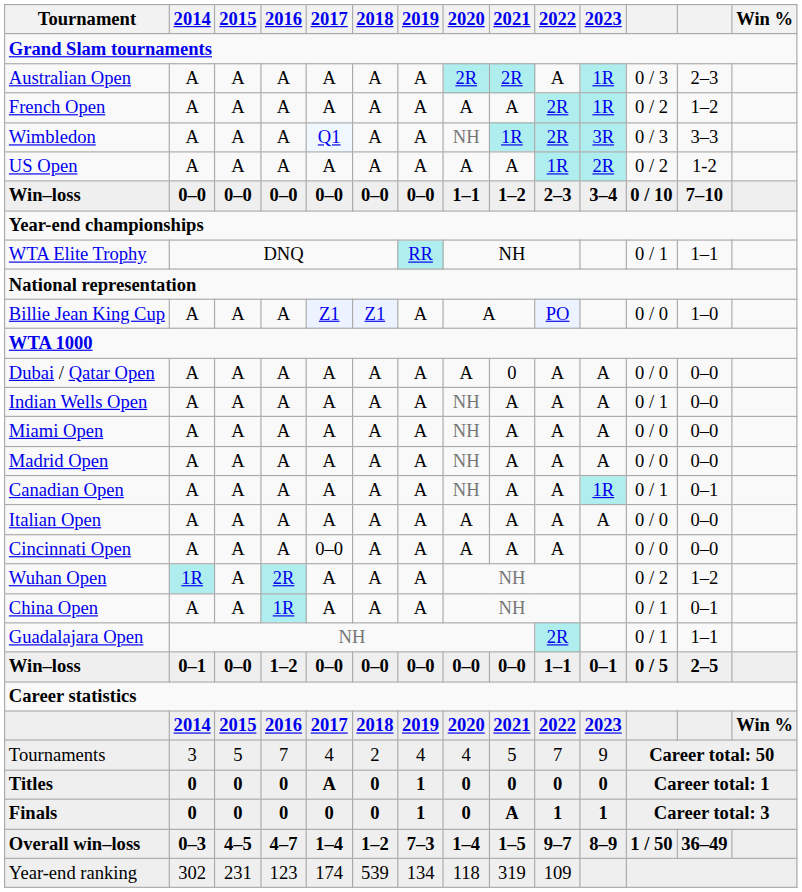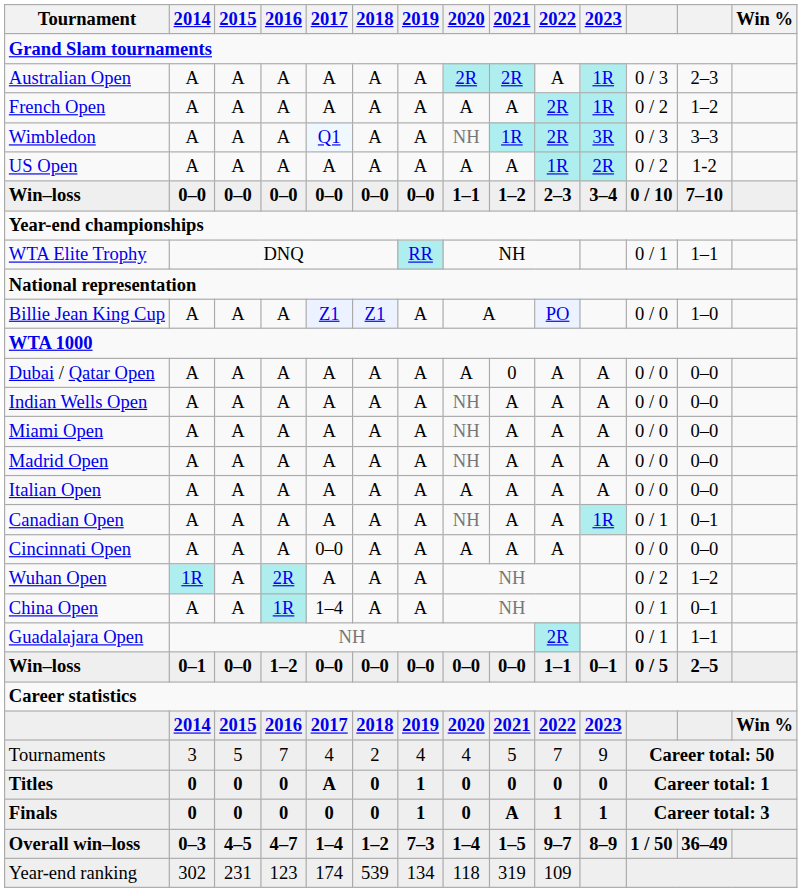 <table class="wikitable" style="text-align:center" nowrap>
 <tr>
 <th>Tournament</th>
 <th><a href='#'>2014</a></th>
 <th><a href='#'>2015</a></th>
 <th><a href='#'>2016</a></th>
 <th><a href='#'>2017</a></th>
 <th><a href='#'>2018</a></th>
 <th><a href='#'>2019</a></th>
 <th><a href='#'>2020</a></th>
 <th><a href='#'>2021</a></th>
 <th><a href='#'>2022</a></th>
 <th><a href='#'>2023</a></th>
 <th></th>
 <th></th>
 <th>Win %</th>
 </tr>
 <tr>
 <td colspan="14" align="left"><strong><a href='#'>Grand Slam tournaments</a></strong></td>
 </tr>
 <tr>
 <td align="left"><a href='#'>Australian Open</a></td>
 <td>A</td>
 <td>A</td>
 <td>A</td>
 <td>A</td>
 <td>A</td>
 <td>A</td>
 <td bgcolor=afeeee><a href='#'>2R</a></td>
 <td bgcolor=afeeee><a href='#'>2R</a></td>
 <td>A</td>
 <td bgcolor=afeeee><a href='#'>1R</a></td>
 <td>0 / 3</td>
 <td>2–3</td>
 <td></td>
 </tr>
 <tr>
 <td align="left"><a href='#'>French Open</a></td>
 <td>A</td>
 <td>A</td>
 <td>A</td>
 <td>A</td>
 <td>A</td>
 <td>A</td>
 <td>A</td>
 <td>A</td>
 <td bgcolor=afeeee><a href='#'>2R</a></td>
 <td bgcolor=afeeee><a href='#'>1R</a></td>
 <td>0 / 2</td>
 <td>1–2</td>
 <td></td>
 </tr>
 <tr>
 <td align="left"><a href='#'>Wimbledon</a></td>
 <td>A</td>
 <td>A</td>
 <td>A</td>
 <td bgcolor=f0f8ff><a href='#'>Q1</a></td>
 <td>A</td>
 <td>A</td>
 <td style="color:#767676">NH</td>
 <td bgcolor=afeeee><a href='#'>1R</a></td>
 <td bgcolor=afeeee><a href='#'>2R</a></td>
 <td bgcolor=afeeee><a href='#'>3R</a></td>
 <td>0 / 3</td>
 <td>3–3</td>
 <td></td>
 </tr>
 <tr>
 <td align="left"><a href='#'>US Open</a></td>
 <td>A</td>
 <td>A</td>
 <td>A</td>
 <td>A</td>
 <td>A</td>
 <td>A</td>
 <td>A</td>
 <td>A</td>
 <td bgcolor="afeeee"><a href='#'>1R</a></td>
 <td bgcolor=afeeee><a href='#'>2R</a></td>
 <td>0 / 2</td>
 <td>1-2</td>
 <td></td>
 </tr>
 <tr style="background:#efefef;font-weight:bold">
 <td style="text-align:left">Win–loss</td>
 <td>0–0</td>
 <td>0–0</td>
 <td>0–0</td>
 <td>0–0</td>
 <td>0–0</td>
 <td>0–0</td>
 <td>1–1</td>
 <td>1–2</td>
 <td>2–3</td>
 <td>3–4</td>
 <td>0 / 10</td>
 <td>7–10</td>
 <td></td>
 </tr>
 <tr>
 <td colspan="14" align="left"><strong>Year-end championships</strong></td>
 </tr>
 <tr>
 <td align=left><a href='#'>WTA Elite Trophy</a></td>
 <td colspan="5">DNQ</td>
 <td bgcolor="afeeee"><a href='#'>RR</a></td>
 <td colspan="3">NH</td>
 <td></td>
 <td>0 / 1</td>
 <td>1–1</td>
 <td></td>
 </tr>
 <tr>
 <td colspan="14" align=left><strong>National representation</strong></td>
 </tr>
 <tr>
 <td align=left><a href='#'>Billie Jean King Cup</a></td>
 <td>A</td>
 <td>A</td>
 <td>A</td>
 <td bgcolor=ecf2ff><a href='#'>Z1</a></td>
 <td bgcolor=ecf2ff><a href='#'>Z1</a></td>
 <td>A</td>
 <td colspan="2">A</td>
 <td bgcolor=ecf2ff><a href='#'>PO</a></td>
 <td></td>
 <td>0 / 0</td>
 <td>1–0</td>
 <td></td>
 </tr>
 <tr>
 <td colspan="14" align="left"><strong><a href='#'>WTA 1000</a></strong></td>
 </tr>
 <tr>
 <td align="left"><a href='#'>Dubai</a> / <a href='#'>Qatar Open</a></td>
 <td>A</td>
 <td>A</td>
 <td>A</td>
 <td>A</td>
 <td>A</td>
 <td>A</td>
 <td>A</td>
 <td>0</td>
 <td>A</td>
 <td>A</td>
 <td>0 / 0</td>
 <td>0–0</td>
 <td></td>
 </tr>
 <tr>
 <td align="left"><a href='#'>Indian Wells Open</a></td>
 <td>A</td>
 <td>A</td>
 <td>A</td>
 <td>A</td>
 <td>A</td>
 <td>A</td>
 <td style="color:#767676">NH</td>
 <td>A</td>
 <td>A</td>
 <td>A</td>
-<td>0 / 1</td>
+<td>0 / 0</td>
 <td>0–0</td>
 <td></td>
 </tr>
 <tr>
 <td align="left"><a href='#'>Miami Open</a></td>
 <td>A</td>
 <td>A</td>
 <td>A</td>
 <td>A</td>
 <td>A</td>
 <td>A</td>
 <td style="color:#767676">NH</td>
 <td>A</td>
 <td>A</td>
 <td>A</td>
 <td>0 / 0</td>
 <td>0–0</td>
 <td></td>
 </tr>
 <tr>
 <td align="left"><a href='#'>Madrid Open</a></td>
 <td>A</td>
 <td>A</td>
 <td>A</td>
 <td>A</td>
 <td>A</td>
 <td>A</td>
 <td style="color:#767676">NH</td>
 <td>A</td>
 <td>A</td>
 <td>A</td>
 <td>0 / 0</td>
 <td>0–0</td>
 <td></td>
 </tr>
 <tr>
+<td align="left"><a href='#'>Italian Open</a></td>
+<td>A</td>
+<td>A</td>
+<td>A</td>
+<td>A</td>
+<td>A</td>
+<td>A</td>
+<td>A</td>
+<td>A</td>
+<td>A</td>
+<td>A</td>
+<td>0 / 0</td>
+<td>0–0</td>
+<td></td>
+</tr>
+<tr>
 <td align="left"><a href='#'>Canadian Open</a></td>
 <td>A</td>
 <td>A</td>
 <td>A</td>
 <td>A</td>
 <td>A</td>
 <td>A</td>
 <td style="color:#767676">NH</td>
 <td>A</td>
 <td>A</td>
 <td bgcolor="afeeee"><a href='#'>1R</a></td>
 <td>0 / 1</td>
 <td>0–1</td>
-<td></td>
-</tr>
-<tr>
-<td align="left"><a href='#'>Italian Open</a></td>
-<td>A</td>
-<td>A</td>
-<td>A</td>
-<td>A</td>
-<td>A</td>
-<td>A</td>
-<td>A</td>
-<td>A</td>
-<td>A</td>
-<td>A</td>
-<td>0 / 0</td>
-<td>0–0</td>
 <td></td>
 </tr>
 <tr>
 <td align="left"><a href='#'>Cincinnati Open</a></td>
 <td>A</td>
 <td>A</td>
 <td>A</td>
 <td>0–0</td>
 <td>A</td>
 <td>A</td>
 <td>A</td>
 <td>A</td>
 <td>A</td>
 <td></td>
 <td>0 / 0</td>
 <td>0–0</td>
 <td></td>
 </tr>
 <tr>
 <td align="left"><a href='#'>Wuhan Open</a></td>
 <td bgcolor="afeeee"><a href='#'>1R</a></td>
 <td>A</td>
 <td bgcolor="afeeee"><a href='#'>2R</a></td>
 <td>A</td>
 <td>A</td>
 <td>A</td>
 <td colspan="3" style="color:#767676">NH</td>
 <td></td>
 <td>0 / 2</td>
 <td>1–2</td>
 <td></td>
 </tr>
 <tr>
 <td align="left"><a href='#'>China Open</a></td>
 <td>A</td>
 <td>A</td>
 <td bgcolor="afeeee"><a href='#'>1R</a></td>
-<td>A</td>
+<td>1–4</td>
 <td>A</td>
 <td>A</td>
 <td colspan="3" style="color:#767676">NH</td>
 <td></td>
 <td>0 / 1</td>
 <td>0–1</td>
 <td></td>
 </tr>
 <tr>
 <td align="left"><a href='#'>Guadalajara Open</a></td>
 <td colspan="8" style="color:#767676">NH</td>
 <td bgcolor=afeeee><a href='#'>2R</a></td>
 <td></td>
 <td>0 / 1</td>
 <td>1–1</td>
 <td></td>
 </tr>
 <tr style="font-weight:bold;background:#efefef">
 <td align=left>Win–loss</td>
 <td>0–1</td>
 <td>0–0</td>
 <td>1–2</td>
 <td>0–0</td>
 <td>0–0</td>
 <td>0–0</td>
 <td>0–0</td>
 <td>0–0</td>
 <td>1–1</td>
 <td>0–1</td>
 <td>0 / 5</td>
 <td>2–5</td>
 <td></td>
 </tr>
 <tr>
 <td colspan="14" align="left"><strong>Career statistics</strong></td>
 </tr>
 <tr style="font-weight:bold;background:#efefef">
 <td></td>
 <td><a href='#'>2014</a></td>
 <td><a href='#'>2015</a></td>
 <td><a href='#'>2016</a></td>
 <td><a href='#'>2017</a></td>
 <td><a href='#'>2018</a></td>
 <td><a href='#'>2019</a></td>
 <td><a href='#'>2020</a></td>
 <td><a href='#'>2021</a></td>
 <td><a href='#'>2022</a></td>
 <td><a href='#'>2023</a></td>
 <td></td>
 <td></td>
 <td>Win %</td>
 </tr>
 <tr style="background:#efefef">
 <td align="left">Tournaments</td>
 <td>3</td>
 <td>5</td>
 <td>7</td>
 <td>4</td>
 <td>2</td>
 <td>4</td>
 <td>4</td>
 <td>5</td>
 <td>7</td>
 <td>9</td>
 <td colspan="3"><strong>Career total: 50</strong></td>
 </tr>
 <tr style="font-weight:bold;background:#efefef">
 <td align="left">Titles</td>
 <td>0</td>
 <td>0</td>
 <td>0</td>
 <td>A</td>
 <td>0</td>
 <td>1</td>
 <td>0</td>
 <td>0</td>
 <td>0</td>
 <td>0</td>
 <td colspan="3">Career total: 1</td>
 </tr>
 <tr style="font-weight:bold;background:#efefef">
 <td align="left">Finals</td>
 <td>0</td>
 <td>0</td>
 <td>0</td>
 <td>0</td>
 <td>0</td>
 <td>1</td>
 <td>0</td>
 <td>A</td>
 <td>1</td>
 <td>1</td>
 <td colspan="3">Career total: 3</td>
 </tr>
 <tr style="font-weight:bold;background:#efefef">
 <td align="left">Overall win–loss</td>
 <td>0–3</td>
 <td>4–5</td>
 <td>4–7</td>
 <td>1–4</td>
 <td>1–2</td>
 <td>7–3</td>
 <td>1–4</td>
 <td>1–5</td>
 <td>9–7</td>
 <td>8–9</td>
 <td>1 / 50</td>
 <td>36–49</td>
 <td></td>
 </tr>
 <tr style="background:#efefef">
 <td align="left">Year-end ranking</td>
 <td>302</td>
 <td>231</td>
 <td>123</td>
 <td>174</td>
 <td>539</td>
 <td>134</td>
 <td>118</td>
 <td>319</td>
 <td>109</td>
 <td></td>
 <td colspan="3"></td>
 </tr>
 </table>
